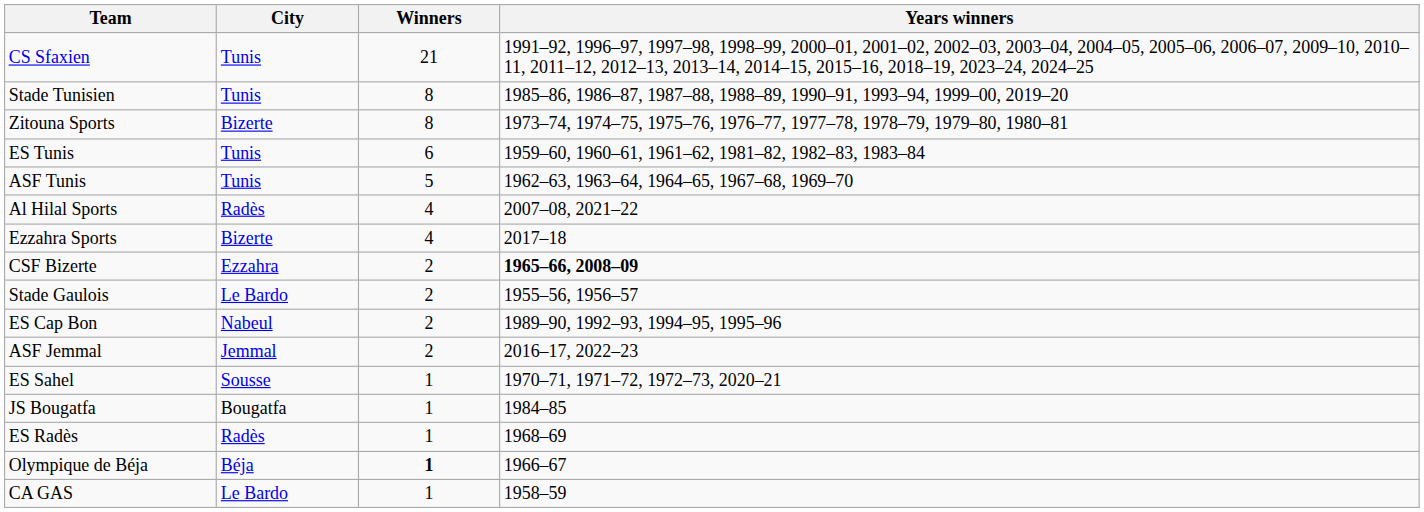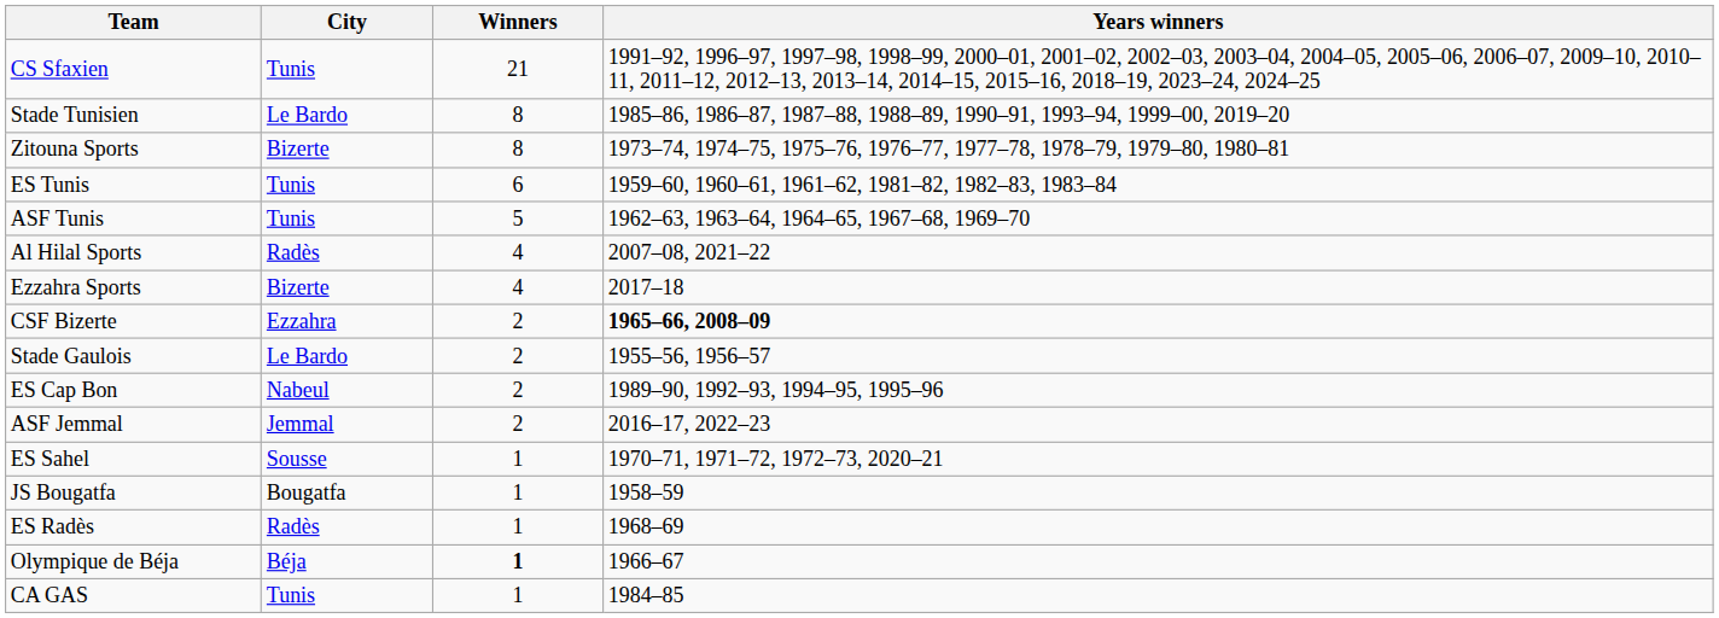 <table class="wikitable" width="100%">
 <tr>
 <th style="width:15%;">Team</th>
 <th style="width:10%;">City</th>
 <th style="width:10%;">Winners</th>
 <th style="width:70%;">Years winners</th>
 </tr>
 <tr>
 <td><a href='#'>CS Sfaxien</a> </td>
 <td><a href='#'>Tunis</a></td>
 <td align="center">21</td>
 <td>1991–92, 1996–97, 1997–98, 1998–99, 2000–01, 2001–02, 2002–03, 2003–04, 2004–05, 2005–06, 2006–07, 2009–10, 2010–11, 2011–12, 2012–13, 2013–14, 2014–15, 2015–16, 2018–19, 2023–24, 2024–25</td>
 </tr>
 <tr>
 <td>Stade Tunisien</td>
-<td><a href='#'>Tunis</a></td>
+<td><a href='#'>Le Bardo</a></td>
 <td align="center">8</td>
 <td>1985–86, 1986–87, 1987–88, 1988–89, 1990–91, 1993–94, 1999–00, 2019–20</td>
 </tr>
 <tr>
 <td>Zitouna Sports</td>
 <td><a href='#'>Bizerte</a></td>
 <td align="center">8</td>
 <td>1973–74, 1974–75, 1975–76, 1976–77, 1977–78, 1978–79, 1979–80, 1980–81</td>
 </tr>
 <tr>
 <td>ES Tunis</td>
 <td><a href='#'>Tunis</a></td>
 <td align="center">6</td>
 <td>1959–60, 1960–61, 1961–62, 1981–82, 1982–83, 1983–84</td>
 </tr>
 <tr>
 <td>ASF Tunis</td>
 <td><a href='#'>Tunis</a></td>
 <td align="center">5</td>
 <td>1962–63, 1963–64, 1964–65, 1967–68, 1969–70</td>
 </tr>
 <tr>
 <td>Al Hilal Sports</td>
 <td><a href='#'>Radès</a></td>
 <td align="center">4</td>
 <td>2007–08, 2021–22</td>
 </tr>
 <tr>
 <td>Ezzahra Sports</td>
 <td><a href='#'>Bizerte</a></td>
 <td align="center">4</td>
 <td>2017–18</td>
 </tr>
 <tr>
 <td>CSF Bizerte</td>
 <td><a href='#'>Ezzahra</a></td>
 <td align="center">2</td>
 <td><strong>1965–66, 2008–09</strong></td>
 </tr>
 <tr>
 <td>Stade Gaulois</td>
 <td><a href='#'>Le Bardo</a></td>
 <td align="center">2</td>
 <td>1955–56, 1956–57</td>
 </tr>
 <tr>
 <td>ES Cap Bon</td>
 <td><a href='#'>Nabeul</a></td>
 <td align="center">2</td>
 <td>1989–90, 1992–93, 1994–95, 1995–96</td>
 </tr>
 <tr>
 <td>ASF Jemmal</td>
 <td><a href='#'>Jemmal</a></td>
 <td align="center">2</td>
 <td>2016–17, 2022–23</td>
 </tr>
 <tr>
 <td>ES Sahel</td>
 <td><a href='#'>Sousse</a></td>
 <td align="center">1</td>
 <td>1970–71, 1971–72, 1972–73, 2020–21</td>
 </tr>
 <tr>
 <td>JS Bougatfa</td>
 <td>Bougatfa</td>
 <td align="center">1</td>
-<td>1984–85</td>
+<td>1958–59</td>
 </tr>
 <tr>
 <td>ES Radès</td>
 <td><a href='#'>Radès</a></td>
 <td align="center">1</td>
 <td>1968–69</td>
 </tr>
 <tr>
 <td>Olympique de Béja</td>
 <td><a href='#'>Béja</a></td>
 <td align="center"><strong>1</strong></td>
 <td>1966–67</td>
 </tr>
 <tr>
 <td>CA GAS</td>
-<td><a href='#'>Le Bardo</a></td>
+<td><a href='#'>Tunis</a></td>
 <td align="center">1</td>
-<td>1958–59</td>
+<td>1984–85</td>
 </tr>
 </table>
